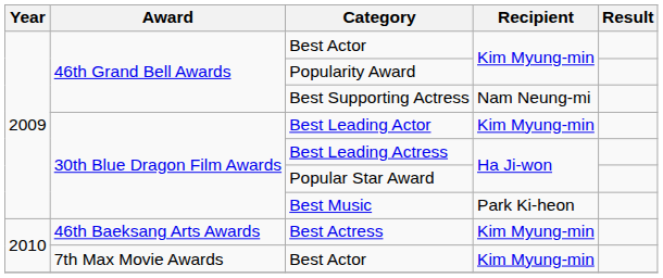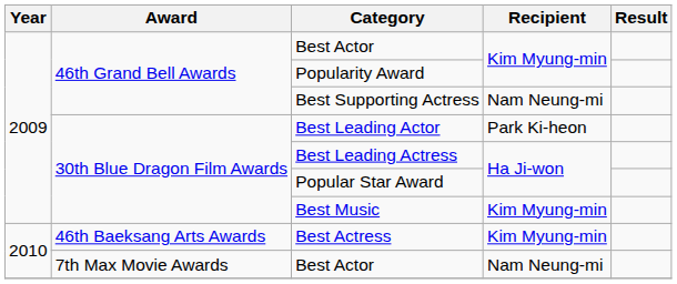 <table class="wikitable sortable">
 <tr>
 <th>Year</th>
 <th>Award</th>
 <th>Category</th>
 <th>Recipient</th>
 <th>Result</th>
 </tr>
 <tr>
 <td rowspan=7>2009</td>
 <td rowspan=3><a href='#'>46th Grand Bell Awards</a></td>
 <td>Best Actor</td>
 <td rowspan=2><a href='#'>Kim Myung-min</a></td>
 <td></td>
 </tr>
 <tr>
 <td>Popularity Award</td>
 <td></td>
 </tr>
 <tr>
 <td>Best Supporting Actress</td>
 <td>Nam Neung-mi</td>
 <td></td>
 </tr>
 <tr>
 <td rowspan=4><a href='#'>30th Blue Dragon Film Awards</a></td>
 <td><a href='#'>Best Leading Actor</a></td>
-<td><a href='#'>Kim Myung-min</a></td>
+<td>Park Ki-heon</td>
 <td></td>
 </tr>
 <tr>
 <td><a href='#'>Best Leading Actress</a></td>
 <td rowspan=2><a href='#'>Ha Ji-won</a></td>
 <td></td>
 </tr>
 <tr>
 <td>Popular Star Award</td>
 <td></td>
 </tr>
 <tr>
 <td><a href='#'>Best Music</a></td>
-<td>Park Ki-heon</td>
+<td><a href='#'>Kim Myung-min</a></td>
 <td></td>
 </tr>
 <tr>
 <td rowspan=2>2010</td>
 <td><a href='#'>46th Baeksang Arts Awards</a></td>
 <td><a href='#'>Best Actress</a></td>
 <td><a href='#'>Kim Myung-min</a></td>
 <td></td>
 </tr>
 <tr>
 <td>7th Max Movie Awards</td>
 <td>Best Actor</td>
-<td><a href='#'>Kim Myung-min</a></td>
+<td>Nam Neung-mi</td>
 <td></td>
 </tr>
 <tr>
 </tr>
 </table>
